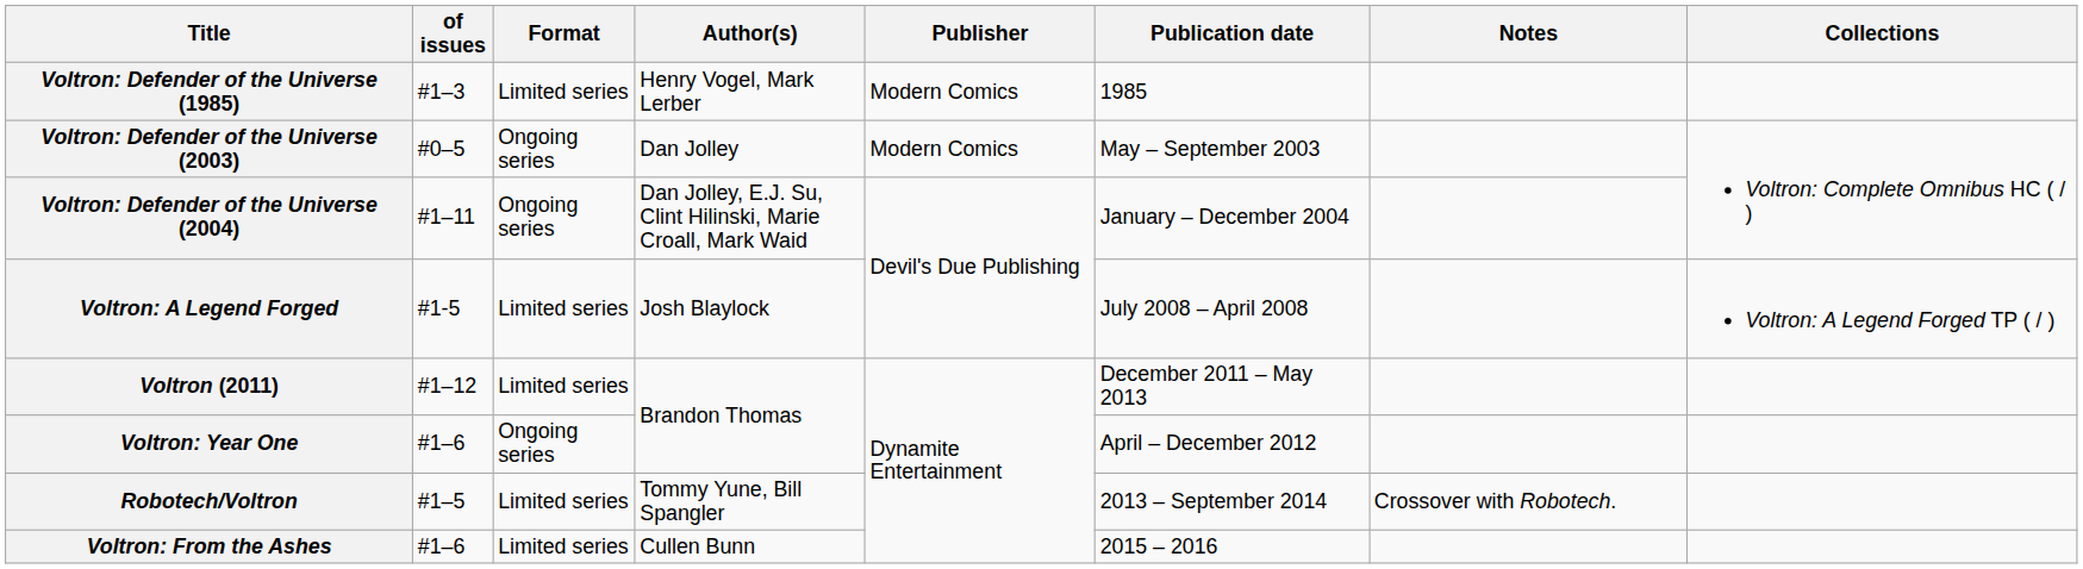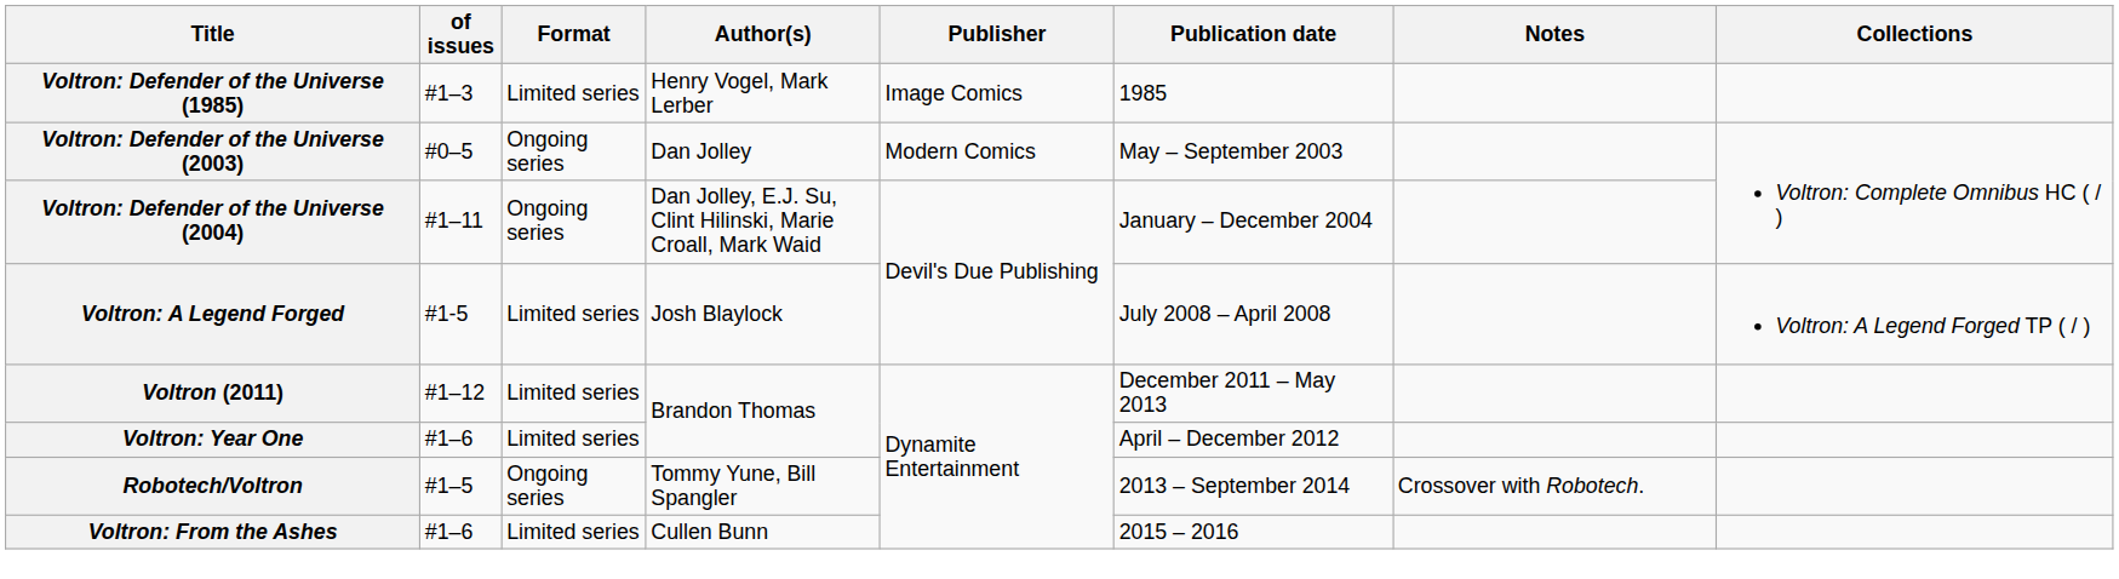 <table class="wikitable">
 <tr>
 <th>Title</th>
 <th style="width:40pt"> of issues</th>
 <th style="width:75pt">Format</th>
 <th style="width:125pt">Author(s)</th>
 <th style="width:125pt">Publisher</th>
 <th style="width:150pt">Publication date</th>
 <th style="width:175pt">Notes</th>
 <th>Collections</th>
 </tr>
 <tr>
 <th><em>Voltron: Defender of the Universe</em> (1985)</th>
 <td>#1–3</td>
 <td>Limited series</td>
 <td>Henry Vogel, Mark Lerber</td>
-<td>Modern Comics</td>
+<td>Image Comics</td>
 <td>1985</td>
 <td></td>
 <td></td>
 </tr>
 <tr>
 <th><em>Voltron: Defender of the Universe</em> (2003)</th>
 <td>#0–5</td>
 <td>Ongoing series</td>
 <td>Dan Jolley</td>
 <td>Modern Comics</td>
 <td>May – September 2003</td>
 <td></td>
 <td rowspan="2"><br><ul><li><em>Voltron: Complete Omnibus</em> HC ( / )</li></ul></td>
 </tr>
 <tr>
 <th><em>Voltron: Defender of the Universe</em> (2004)</th>
 <td>#1–11</td>
 <td>Ongoing series</td>
 <td>Dan Jolley, E.J. Su, Clint Hilinski, Marie Croall, Mark Waid</td>
 <td rowspan="2">Devil's Due Publishing</td>
 <td>January – December 2004</td>
 <td></td>
 </tr>
 <tr>
 <th><em>Voltron: A Legend Forged</em></th>
 <td>#1-5</td>
 <td>Limited series</td>
 <td>Josh Blaylock</td>
 <td>July 2008 – April 2008</td>
 <td></td>
 <td><br><ul><li><em>Voltron: A Legend Forged</em> TP ( / )</li></ul></td>
 </tr>
 <tr>
 <th><em>Voltron</em> (2011)</th>
 <td>#1–12</td>
 <td>Limited series</td>
 <td rowspan="2">Brandon Thomas</td>
 <td rowspan="4">Dynamite Entertainment</td>
 <td>December 2011 – May 2013</td>
 <td></td>
 <td></td>
 </tr>
 <tr>
 <th><em>Voltron: Year One</em></th>
 <td>#1–6</td>
-<td>Ongoing series</td>
+<td>Limited series</td>
 <td>April – December 2012</td>
 <td></td>
 <td></td>
 </tr>
 <tr>
 <th><em>Robotech/Voltron</em></th>
 <td>#1–5</td>
-<td>Limited series</td>
+<td>Ongoing series</td>
 <td>Tommy Yune, Bill Spangler</td>
 <td>2013 – September 2014</td>
 <td>Crossover with <em>Robotech</em>.</td>
 <td></td>
 </tr>
 <tr>
 <th><em>Voltron: From the Ashes</em></th>
 <td>#1–6</td>
 <td>Limited series</td>
 <td>Cullen Bunn</td>
 <td>2015 – 2016</td>
 <td></td>
 <td></td>
 </tr>
 </table>
